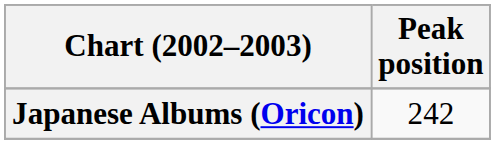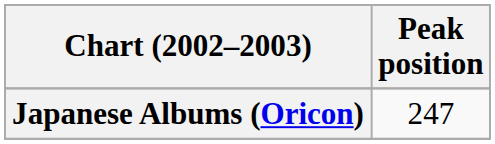 <table class="wikitable sortable plainrowheaders" style="text-align:center">
 <tr>
 <th>Chart (2002–2003)</th>
 <th>Peak<br>position</th>
 </tr>
 <tr>
 </tr>
 <tr>
 </tr>
 <tr>
 <th scope="row">Japanese Albums (<a href='#'>Oricon</a>)</th>
-<td align="center">242</td>
+<td align="center">247</td>
 </tr>
 <tr>
 </tr>
 <tr>
 </tr>
 </table>
